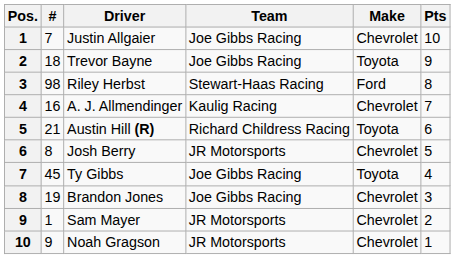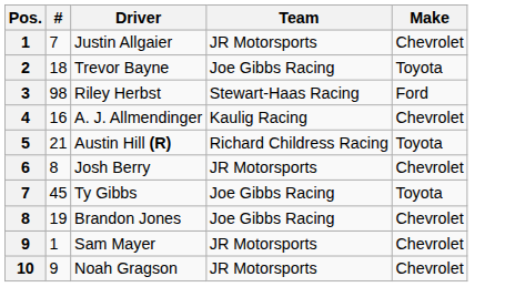 <table class="wikitable" style="font-size:95%">
 <tr>
 <th>Pos.</th>
 <th>#</th>
 <th>Driver</th>
 <th>Team</th>
 <th>Make</th>
-<th>Pts</th>
 </tr>
 <tr>
 <th>1</th>
 <td>7</td>
 <td>Justin Allgaier</td>
-<td>Joe Gibbs Racing</td>
+<td>JR Motorsports</td>
 <td>Chevrolet</td>
-<td>10</td>
 </tr>
 <tr>
 <th>2</th>
 <td>18</td>
 <td>Trevor Bayne</td>
 <td>Joe Gibbs Racing</td>
 <td>Toyota</td>
-<td>9</td>
 </tr>
 <tr>
 <th>3</th>
 <td>98</td>
 <td>Riley Herbst</td>
 <td>Stewart-Haas Racing</td>
 <td>Ford</td>
-<td>8</td>
 </tr>
 <tr>
 <th>4</th>
 <td>16</td>
 <td>A. J. Allmendinger</td>
 <td>Kaulig Racing</td>
 <td>Chevrolet</td>
-<td>7</td>
 </tr>
 <tr>
 <th>5</th>
 <td>21</td>
 <td>Austin Hill <strong>(R)</strong></td>
 <td>Richard Childress Racing</td>
 <td>Toyota</td>
-<td>6</td>
 </tr>
 <tr>
 <th>6</th>
 <td>8</td>
 <td>Josh Berry</td>
 <td>JR Motorsports</td>
 <td>Chevrolet</td>
-<td>5</td>
 </tr>
 <tr>
 <th>7</th>
 <td>45</td>
 <td>Ty Gibbs</td>
 <td>Joe Gibbs Racing</td>
 <td>Toyota</td>
-<td>4</td>
 </tr>
 <tr>
 <th>8</th>
 <td>19</td>
 <td>Brandon Jones</td>
 <td>Joe Gibbs Racing</td>
 <td>Chevrolet</td>
-<td>3</td>
 </tr>
 <tr>
 <th>9</th>
 <td>1</td>
 <td>Sam Mayer</td>
 <td>JR Motorsports</td>
 <td>Chevrolet</td>
-<td>2</td>
 </tr>
 <tr>
 <th>10</th>
 <td>9</td>
 <td>Noah Gragson</td>
 <td>JR Motorsports</td>
 <td>Chevrolet</td>
-<td>1</td>
 </tr>
 </table>
